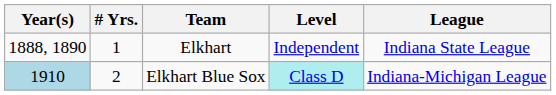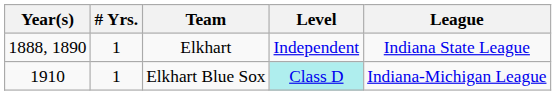 <table class="wikitable" style="text-align:center; font-size: 95%;">
 <tr>
 <th>Year(s)</th>
 <th># Yrs.</th>
 <th>Team</th>
 <th>Level</th>
 <th>League</th>
 </tr>
 <tr>
 <td>1888, 1890</td>
 <td>1</td>
 <td>Elkhart</td>
 <td><a href='#'>Independent</a></td>
 <td><a href='#'>Indiana State League</a></td>
 </tr>
 <tr>
-<td style="background: lightblue;">1910</td>
-<td>2</td>
+<td>1910</td>
+<td>1</td>
 <td>Elkhart Blue Sox</td>
 <td style="background: paleturquoise;"><a href='#'>Class D</a></td>
 <td><a href='#'>Indiana-Michigan League</a></td>
 </tr>
 </table>
